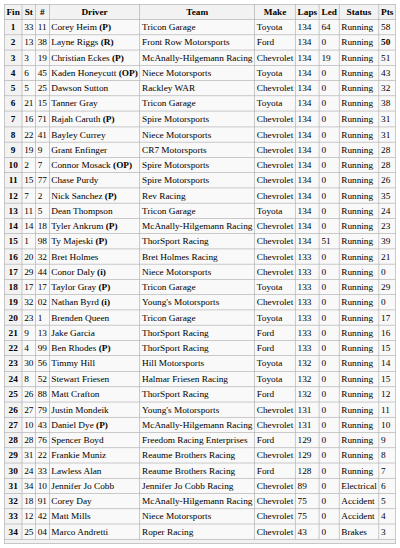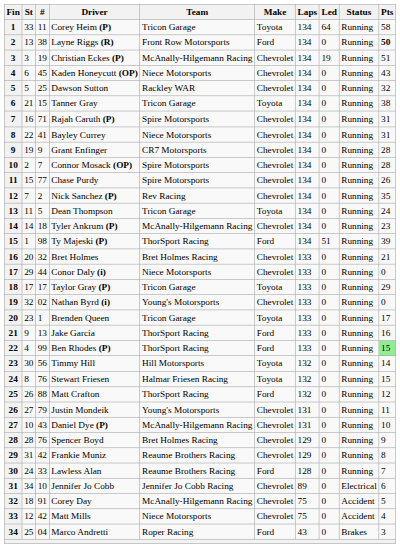 <table class="wikitable" style="font-size:95%">
 <tr>
 <th>Fin</th>
 <th>St</th>
 <th>#</th>
 <th>Driver</th>
 <th>Team</th>
 <th>Make</th>
 <th>Laps</th>
 <th>Led</th>
 <th>Status</th>
 <th>Pts</th>
 </tr>
 <tr>
 <th>1</th>
 <td>33</td>
 <td>11</td>
 <td>Corey Heim <strong>(P)</strong></td>
 <td>Tricon Garage</td>
 <td>Toyota</td>
 <td>134</td>
 <td>64</td>
 <td>Running</td>
 <td>58</td>
 </tr>
 <tr>
 <th>2</th>
 <td>13</td>
 <td>38</td>
 <td>Layne Riggs <strong>(R)</strong></td>
 <td>Front Row Motorsports</td>
 <td>Ford</td>
 <td>134</td>
 <td>0</td>
 <td>Running</td>
 <td><strong>50</strong></td>
 </tr>
 <tr>
 <th>3</th>
 <td>3</td>
 <td>19</td>
 <td>Christian Eckes <strong>(P)</strong></td>
 <td>McAnally-Hilgemann Racing</td>
 <td>Chevrolet</td>
 <td>134</td>
 <td>19</td>
 <td>Running</td>
 <td>51</td>
 </tr>
 <tr>
 <th>4</th>
 <td>6</td>
 <td>45</td>
 <td>Kaden Honeycutt <strong>(OP)</strong></td>
 <td>Niece Motorsports</td>
-<td>Toyota</td>
+<td>Chevrolet</td>
 <td>134</td>
 <td>0</td>
 <td>Running</td>
 <td>43</td>
 </tr>
 <tr>
 <th>5</th>
 <td>5</td>
 <td>25</td>
 <td>Dawson Sutton</td>
 <td>Rackley WAR</td>
 <td>Chevrolet</td>
 <td>134</td>
 <td>0</td>
 <td>Running</td>
 <td>32</td>
 </tr>
 <tr>
 <th>6</th>
 <td>21</td>
 <td>15</td>
 <td>Tanner Gray</td>
 <td>Tricon Garage</td>
 <td>Toyota</td>
 <td>134</td>
 <td>0</td>
 <td>Running</td>
 <td>38</td>
 </tr>
 <tr>
 <th>7</th>
 <td>16</td>
 <td>71</td>
 <td>Rajah Caruth <strong>(P)</strong></td>
 <td>Spire Motorsports</td>
 <td>Chevrolet</td>
 <td>134</td>
 <td>0</td>
 <td>Running</td>
 <td>31</td>
 </tr>
 <tr>
 <th>8</th>
 <td>22</td>
 <td>41</td>
 <td>Bayley Currey</td>
 <td>Niece Motorsports</td>
 <td>Chevrolet</td>
 <td>134</td>
 <td>0</td>
 <td>Running</td>
 <td>31</td>
 </tr>
 <tr>
 <th>9</th>
 <td>19</td>
 <td>9</td>
 <td>Grant Enfinger</td>
 <td>CR7 Motorsports</td>
 <td>Chevrolet</td>
 <td>134</td>
 <td>0</td>
 <td>Running</td>
 <td>28</td>
 </tr>
 <tr>
 <th>10</th>
 <td>2</td>
 <td>7</td>
 <td>Connor Mosack <strong>(OP)</strong></td>
 <td>Spire Motorsports</td>
 <td>Chevrolet</td>
 <td>134</td>
 <td>0</td>
 <td>Running</td>
 <td>28</td>
 </tr>
 <tr>
 <th>11</th>
 <td>15</td>
 <td>77</td>
 <td>Chase Purdy</td>
 <td>Spire Motorsports</td>
 <td>Chevrolet</td>
 <td>134</td>
 <td>0</td>
 <td>Running</td>
 <td>26</td>
 </tr>
 <tr>
 <th>12</th>
 <td>7</td>
 <td>2</td>
 <td>Nick Sanchez <strong>(P)</strong></td>
 <td>Rev Racing</td>
 <td>Chevrolet</td>
 <td>134</td>
 <td>0</td>
 <td>Running</td>
 <td>35</td>
 </tr>
 <tr>
 <th>13</th>
 <td>11</td>
 <td>5</td>
 <td>Dean Thompson</td>
 <td>Tricon Garage</td>
 <td>Toyota</td>
 <td>134</td>
 <td>0</td>
 <td>Running</td>
 <td>24</td>
 </tr>
 <tr>
 <th>14</th>
 <td>14</td>
 <td>18</td>
 <td>Tyler Ankrum <strong>(P)</strong></td>
 <td>McAnally-Hilgemann Racing</td>
 <td>Chevrolet</td>
 <td>134</td>
 <td>0</td>
 <td>Running</td>
 <td>23</td>
 </tr>
 <tr>
 <th>15</th>
 <td>1</td>
 <td>98</td>
 <td>Ty Majeski <strong>(P)</strong></td>
 <td>ThorSport Racing</td>
-<td>Chevrolet</td>
+<td>Ford</td>
 <td>134</td>
 <td>51</td>
 <td>Running</td>
 <td>39</td>
 </tr>
 <tr>
 <th>16</th>
 <td>20</td>
 <td>32</td>
 <td>Bret Holmes</td>
 <td>Bret Holmes Racing</td>
 <td>Chevrolet</td>
 <td>133</td>
 <td>0</td>
 <td>Running</td>
 <td>21</td>
 </tr>
 <tr>
 <th>17</th>
 <td>29</td>
 <td>44</td>
 <td>Conor Daly <strong>(i)</strong></td>
 <td>Niece Motorsports</td>
 <td>Chevrolet</td>
 <td>133</td>
 <td>0</td>
 <td>Running</td>
 <td>0</td>
 </tr>
 <tr>
 <th>18</th>
 <td>17</td>
 <td>17</td>
 <td>Taylor Gray <strong>(P)</strong></td>
 <td>Tricon Garage</td>
 <td>Toyota</td>
 <td>133</td>
 <td>0</td>
 <td>Running</td>
 <td>29</td>
 </tr>
 <tr>
 <th>19</th>
 <td>32</td>
 <td>02</td>
 <td>Nathan Byrd <strong>(i)</strong></td>
 <td>Young's Motorsports</td>
 <td>Chevrolet</td>
 <td>133</td>
 <td>0</td>
 <td>Running</td>
 <td>0</td>
 </tr>
 <tr>
 <th>20</th>
 <td>23</td>
 <td>1</td>
 <td>Brenden Queen</td>
 <td>Tricon Garage</td>
 <td>Toyota</td>
 <td>133</td>
 <td>0</td>
 <td>Running</td>
 <td>17</td>
 </tr>
 <tr>
 <th>21</th>
 <td>9</td>
 <td>13</td>
 <td>Jake Garcia</td>
 <td>ThorSport Racing</td>
 <td>Ford</td>
 <td>133</td>
 <td>0</td>
 <td>Running</td>
 <td>16</td>
 </tr>
 <tr>
 <th>22</th>
 <td>4</td>
 <td>99</td>
 <td>Ben Rhodes <strong>(P)</strong></td>
 <td>ThorSport Racing</td>
 <td>Ford</td>
 <td>133</td>
 <td>0</td>
 <td>Running</td>
-<td>15</td>
+<td style="background: lightgreen;">15</td>
 </tr>
 <tr>
 <th>23</th>
 <td>30</td>
 <td>56</td>
 <td>Timmy Hill</td>
 <td>Hill Motorsports</td>
 <td>Toyota</td>
 <td>132</td>
 <td>0</td>
 <td>Running</td>
 <td>14</td>
 </tr>
 <tr>
 <th>24</th>
 <td>8</td>
-<td>52</td>
+<td>76</td>
 <td>Stewart Friesen</td>
 <td>Halmar Friesen Racing</td>
 <td>Toyota</td>
 <td>132</td>
 <td>0</td>
 <td>Running</td>
 <td>15</td>
 </tr>
 <tr>
 <th>25</th>
 <td>26</td>
 <td>88</td>
 <td>Matt Crafton</td>
 <td>ThorSport Racing</td>
 <td>Ford</td>
 <td>132</td>
 <td>0</td>
 <td>Running</td>
 <td>12</td>
 </tr>
 <tr>
 <th>26</th>
 <td>27</td>
 <td>79</td>
 <td>Justin Mondeik</td>
 <td>Young's Motorsports</td>
 <td>Chevrolet</td>
 <td>131</td>
 <td>0</td>
 <td>Running</td>
 <td>11</td>
 </tr>
 <tr>
 <th>27</th>
 <td>10</td>
 <td>43</td>
 <td>Daniel Dye <strong>(P)</strong></td>
 <td>McAnally-Hilgemann Racing</td>
 <td>Chevrolet</td>
 <td>131</td>
 <td>0</td>
 <td>Running</td>
 <td>10</td>
 </tr>
 <tr>
 <th>28</th>
 <td>28</td>
 <td>76</td>
 <td>Spencer Boyd</td>
-<td>Freedom Racing Enterprises</td>
-<td>Ford</td>
+<td>Bret Holmes Racing</td>
+<td>Chevrolet</td>
 <td>129</td>
 <td>0</td>
 <td>Running</td>
 <td>9</td>
 </tr>
 <tr>
 <th>29</th>
 <td>31</td>
-<td>22</td>
+<td>42</td>
 <td>Frankie Muniz</td>
 <td>Reaume Brothers Racing</td>
 <td>Chevrolet</td>
 <td>129</td>
 <td>0</td>
 <td>Running</td>
 <td>8</td>
 </tr>
 <tr>
 <th>30</th>
 <td>24</td>
 <td>33</td>
 <td>Lawless Alan</td>
 <td>Reaume Brothers Racing</td>
 <td>Ford</td>
 <td>128</td>
 <td>0</td>
 <td>Running</td>
 <td>7</td>
 </tr>
 <tr>
 <th>31</th>
 <td>34</td>
 <td>10</td>
 <td>Jennifer Jo Cobb</td>
 <td>Jennifer Jo Cobb Racing</td>
 <td>Chevrolet</td>
 <td>89</td>
 <td>0</td>
 <td>Electrical</td>
 <td>6</td>
 </tr>
 <tr>
 <th>32</th>
 <td>18</td>
 <td>91</td>
 <td>Corey Day</td>
 <td>McAnally-Hilgemann Racing</td>
 <td>Chevrolet</td>
 <td>75</td>
 <td>0</td>
 <td>Accident</td>
 <td>5</td>
 </tr>
 <tr>
 <th>33</th>
 <td>12</td>
 <td>42</td>
 <td>Matt Mills</td>
 <td>Niece Motorsports</td>
 <td>Chevrolet</td>
 <td>75</td>
 <td>0</td>
 <td>Accident</td>
 <td>4</td>
 </tr>
 <tr>
 <th>34</th>
 <td>25</td>
 <td>04</td>
 <td>Marco Andretti</td>
 <td>Roper Racing</td>
-<td>Chevrolet</td>
+<td>Ford</td>
 <td>43</td>
 <td>0</td>
 <td>Brakes</td>
 <td>3</td>
 </tr>
 <tr>
 <th colspan="10"></th>
 </tr>
 </table>
